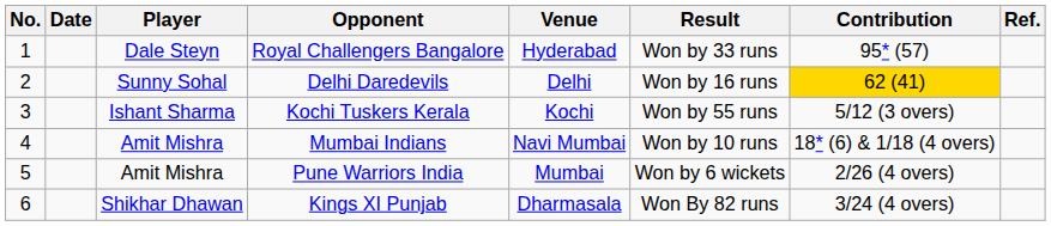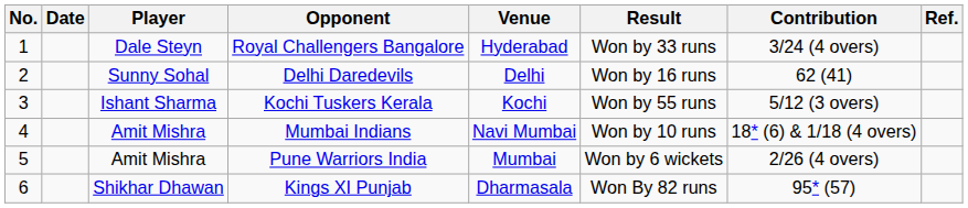 <table class="wikitable" style="text-align:center">
 <tr>
 <th>No.</th>
 <th>Date</th>
 <th>Player</th>
 <th>Opponent</th>
 <th>Venue</th>
 <th>Result</th>
 <th>Contribution</th>
 <th>Ref.</th>
 </tr>
 <tr>
 <td>1</td>
 <td></td>
 <td><a href='#'>Dale Steyn</a></td>
 <td><a href='#'>Royal Challengers Bangalore</a></td>
 <td><a href='#'>Hyderabad</a></td>
 <td>Won by 33 runs</td>
-<td>95<a href='#'>*</a> (57)</td>
+<td>3/24 (4 overs)</td>
 <td></td>
 </tr>
 <tr>
 <td>2</td>
 <td></td>
 <td><a href='#'>Sunny Sohal</a></td>
 <td><a href='#'>Delhi Daredevils</a></td>
 <td><a href='#'>Delhi</a></td>
 <td>Won by 16 runs</td>
-<td style="background: gold;">62 (41)</td>
+<td>62 (41)</td>
 <td></td>
 </tr>
 <tr>
 <td>3</td>
 <td></td>
 <td><a href='#'>Ishant Sharma</a></td>
 <td><a href='#'>Kochi Tuskers Kerala</a></td>
 <td><a href='#'>Kochi</a></td>
 <td>Won by 55 runs</td>
 <td>5/12 (3 overs)</td>
 <td></td>
 </tr>
 <tr>
 <td>4</td>
 <td></td>
 <td><a href='#'>Amit Mishra</a></td>
 <td><a href='#'>Mumbai Indians</a></td>
 <td><a href='#'>Navi Mumbai</a></td>
 <td>Won by 10 runs</td>
 <td>18<a href='#'>*</a> (6) & 1/18 (4 overs)</td>
 <td></td>
 </tr>
 <tr>
 <td>5</td>
 <td></td>
 <td>Amit Mishra</td>
 <td><a href='#'>Pune Warriors India</a></td>
 <td><a href='#'>Mumbai</a></td>
 <td>Won by 6 wickets</td>
 <td>2/26 (4 overs)</td>
 <td></td>
 </tr>
 <tr>
 <td>6</td>
 <td></td>
 <td><a href='#'>Shikhar Dhawan</a></td>
 <td><a href='#'>Kings XI Punjab</a></td>
 <td><a href='#'>Dharmasala</a></td>
 <td>Won By 82 runs</td>
-<td>3/24 (4 overs)</td>
+<td>95<a href='#'>*</a> (57)</td>
 <td></td>
 </tr>
 </table>
